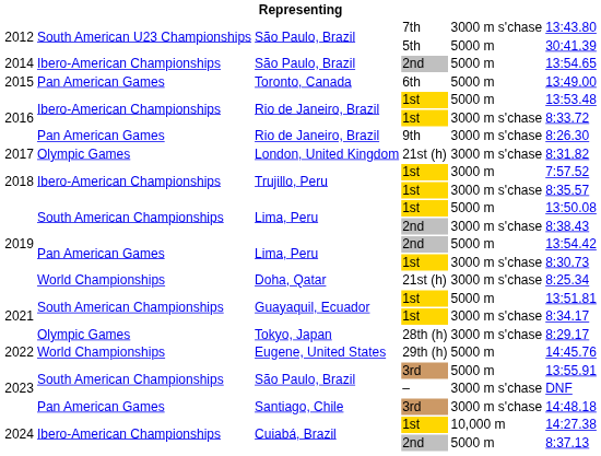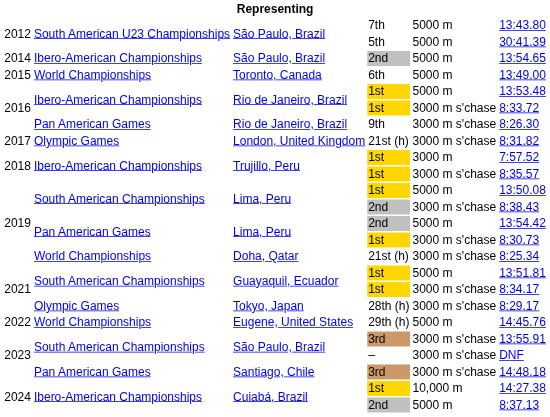 <table>
 <tr>
 <th colspan="6">Representing </th>
 </tr>
 <tr>
 <td rowspan=2>2012</td>
 <td rowspan=2><a href='#'>South American U23 Championships</a></td>
 <td rowspan=2><a href='#'>São Paulo, Brazil</a></td>
 <td>7th</td>
-<td>3000 m s'chase</td>
+<td>5000 m</td>
 <td><a href='#'>13:43.80</a></td>
 </tr>
 <tr>
 <td>5th</td>
 <td>5000 m</td>
 <td><a href='#'>30:41.39</a></td>
 </tr>
 <tr>
 <td>2014</td>
 <td><a href='#'>Ibero-American Championships</a></td>
 <td><a href='#'>São Paulo, Brazil</a></td>
 <td bgcolor=silver>2nd</td>
 <td>5000 m</td>
 <td><a href='#'>13:54.65</a></td>
 </tr>
 <tr>
 <td>2015</td>
-<td><a href='#'>Pan American Games</a></td>
+<td><a href='#'>World Championships</a></td>
 <td><a href='#'>Toronto, Canada</a></td>
 <td>6th</td>
 <td>5000 m</td>
 <td><a href='#'>13:49.00</a></td>
 </tr>
 <tr>
 <td rowspan=3>2016</td>
 <td rowspan=2><a href='#'>Ibero-American Championships</a></td>
 <td rowspan=2><a href='#'>Rio de Janeiro, Brazil</a></td>
 <td bgcolor=gold>1st</td>
 <td>5000 m</td>
 <td><a href='#'>13:53.48</a></td>
 </tr>
 <tr>
 <td bgcolor=gold>1st</td>
 <td>3000 m s'chase</td>
 <td><a href='#'>8:33.72</a></td>
 </tr>
 <tr>
 <td><a href='#'>Pan American Games</a></td>
 <td><a href='#'>Rio de Janeiro, Brazil</a></td>
 <td>9th</td>
 <td>3000 m s'chase</td>
 <td><a href='#'>8:26.30</a></td>
 </tr>
 <tr>
 <td>2017</td>
 <td><a href='#'>Olympic Games</a></td>
 <td><a href='#'>London, United Kingdom</a></td>
 <td>21st (h)</td>
 <td>3000 m s'chase</td>
 <td><a href='#'>8:31.82</a></td>
 </tr>
 <tr>
 <td rowspan=2>2018</td>
 <td rowspan=2><a href='#'>Ibero-American Championships</a></td>
 <td rowspan=2><a href='#'>Trujillo, Peru</a></td>
 <td bgcolor=gold>1st</td>
 <td>3000 m</td>
 <td><a href='#'>7:57.52</a></td>
 </tr>
 <tr>
 <td bgcolor=gold>1st</td>
 <td>3000 m s'chase</td>
 <td><a href='#'>8:35.57</a></td>
 </tr>
 <tr>
 <td rowspan=5>2019</td>
 <td rowspan=2><a href='#'>South American Championships</a></td>
 <td rowspan=2><a href='#'>Lima, Peru</a></td>
 <td bgcolor=gold>1st</td>
 <td>5000 m</td>
 <td><a href='#'>13:50.08</a></td>
 </tr>
 <tr>
 <td bgcolor=silver>2nd</td>
 <td>3000 m s'chase</td>
 <td><a href='#'>8:38.43</a></td>
 </tr>
 <tr>
 <td rowspan=2><a href='#'>Pan American Games</a></td>
 <td rowspan=2><a href='#'>Lima, Peru</a></td>
 <td bgcolor=silver>2nd</td>
 <td>5000 m</td>
 <td><a href='#'>13:54.42</a></td>
 </tr>
 <tr>
 <td bgcolor=gold>1st</td>
 <td>3000 m s'chase</td>
 <td><a href='#'>8:30.73</a></td>
 </tr>
 <tr>
 <td><a href='#'>World Championships</a></td>
 <td><a href='#'>Doha, Qatar</a></td>
 <td>21st (h)</td>
 <td>3000 m s'chase</td>
 <td><a href='#'>8:25.34</a></td>
 </tr>
 <tr>
 <td rowspan=3>2021</td>
 <td rowspan=2><a href='#'>South American Championships</a></td>
 <td rowspan=2><a href='#'>Guayaquil, Ecuador</a></td>
 <td bgcolor=gold>1st</td>
 <td>5000 m</td>
 <td><a href='#'>13:51.81</a></td>
 </tr>
 <tr>
 <td bgcolor=gold>1st</td>
 <td>3000 m s'chase</td>
 <td><a href='#'>8:34.17</a></td>
 </tr>
 <tr>
 <td><a href='#'>Olympic Games</a></td>
 <td><a href='#'>Tokyo, Japan</a></td>
 <td>28th (h)</td>
 <td>3000 m s'chase</td>
 <td><a href='#'>8:29.17</a></td>
 </tr>
 <tr>
 <td>2022</td>
 <td><a href='#'>World Championships</a></td>
 <td><a href='#'>Eugene, United States</a></td>
 <td>29th (h)</td>
 <td>5000 m</td>
 <td><a href='#'>14:45.76</a></td>
 </tr>
 <tr>
 <td rowspan=3>2023</td>
 <td rowspan=2><a href='#'>South American Championships</a></td>
 <td rowspan=2><a href='#'>São Paulo, Brazil</a></td>
 <td bgcolor=cc9966>3rd</td>
-<td>5000 m</td>
+<td>3000 m s'chase</td>
 <td><a href='#'>13:55.91</a></td>
 </tr>
 <tr>
 <td>–</td>
 <td>3000 m s'chase</td>
 <td><a href='#'>DNF</a></td>
 </tr>
 <tr>
 <td><a href='#'>Pan American Games</a></td>
 <td><a href='#'>Santiago, Chile</a></td>
 <td bgcolor=cc9966>3rd</td>
 <td>3000 m s'chase</td>
 <td><a href='#'>14:48.18</a></td>
 </tr>
 <tr>
 <td rowspan=2>2024</td>
 <td rowspan=2><a href='#'>Ibero-American Championships</a></td>
 <td rowspan=2><a href='#'>Cuiabá, Brazil</a></td>
 <td bgcolor=gold>1st</td>
 <td>10,000 m</td>
 <td><a href='#'>14:27.38</a></td>
 </tr>
 <tr>
 <td bgcolor=silver>2nd</td>
 <td>5000 m</td>
 <td><a href='#'>8:37.13</a></td>
 </tr>
 </table>
